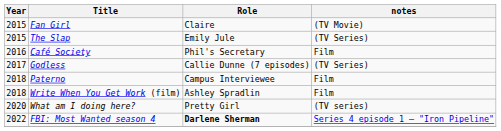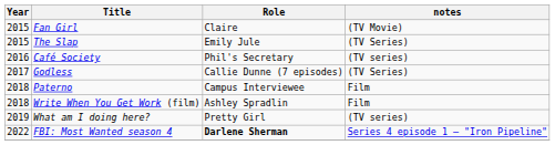 <table class="wikitable unsortable">
 <tr>
 <th>Year</th>
 <th>Title</th>
 <th>Role</th>
 <th>notes</th>
 </tr>
 <tr>
 <td>2015</td>
 <td><em><a href='#'>Fan Girl</a></em></td>
 <td>Claire</td>
 <td>(TV Movie)</td>
 </tr>
 <tr>
 <td>2015</td>
 <td><a href='#'><em>The Slap</em></a></td>
 <td>Emily Jule</td>
 <td>(TV Series)</td>
 </tr>
 <tr>
 <td>2016</td>
 <td><a href='#'><em>Café Society</em></a></td>
 <td>Phil's Secretary</td>
-<td>Film</td>
+<td>(TV series)</td>
 </tr>
 <tr>
 <td>2017</td>
 <td><a href='#'><em>Godless</em></a></td>
 <td>Callie Dunne (7 episodes)</td>
 <td>(TV Series)</td>
 </tr>
 <tr>
 <td>2018</td>
 <td><a href='#'><em>Paterno</em></a></td>
 <td>Campus Interviewee</td>
 <td>Film</td>
 </tr>
 <tr>
 <td>2018</td>
 <td><em><a href='#'>Write When You Get Work</a></em> (film)</td>
 <td>Ashley Spradlin</td>
 <td>Film</td>
 </tr>
 <tr>
-<td>2020</td>
+<td>2019</td>
 <td><em>What am I doing here?</em></td>
 <td>Pretty Girl</td>
 <td>(TV series)</td>
 </tr>
 <tr>
 <td>2022</td>
 <td><em><a href='#'>FBI: Most Wanted season 4</a></td>
 <td><strong>Darlene Sherman</strong></td>
 <td><a href='#'>Series 4 episode 1 – "Iron Pipeline"</a></td>
 </tr>
 <tr>
 </tr>
 </table>
